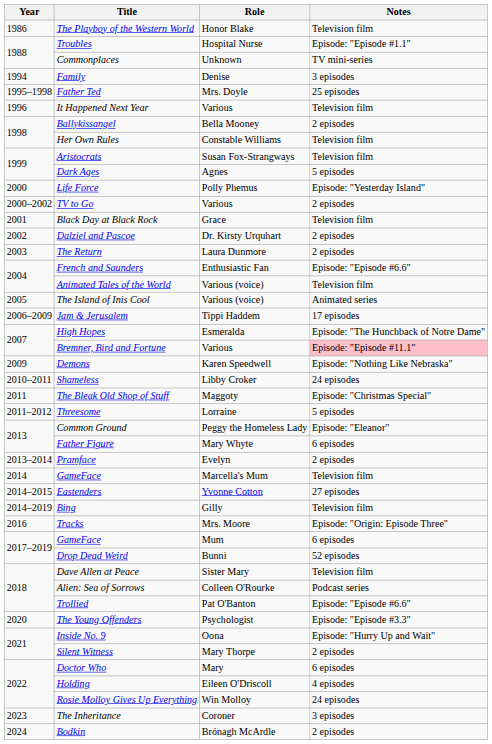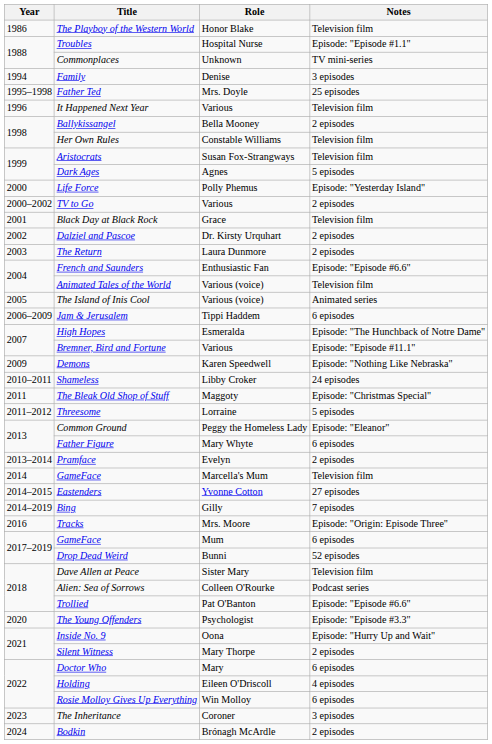 <table class="wikitable sortable">
 <tr>
 <th>Year</th>
 <th>Title</th>
 <th>Role</th>
 <th>Notes</th>
 </tr>
 <tr>
 <td>1986</td>
 <td><em><a href='#'>The Playboy of the Western World</a></em></td>
 <td>Honor Blake</td>
 <td>Television film</td>
 </tr>
 <tr>
 <td rowspan="2">1988</td>
 <td><a href='#'><em>Troubles</em></a></td>
 <td>Hospital Nurse</td>
 <td>Episode: "Episode #1.1"</td>
 </tr>
 <tr>
 <td><em>Commonplaces</em></td>
 <td>Unknown</td>
 <td>TV mini-series</td>
 </tr>
 <tr>
 <td>1994</td>
 <td><a href='#'><em>Family</em></a></td>
 <td>Denise</td>
 <td>3 episodes</td>
 </tr>
 <tr>
 <td>1995–1998</td>
 <td><em><a href='#'>Father Ted</a></em></td>
 <td>Mrs. Doyle</td>
 <td>25 episodes</td>
 </tr>
 <tr>
 <td>1996</td>
 <td><em>It Happened Next Year</em></td>
 <td>Various</td>
 <td>Television film</td>
 </tr>
 <tr>
 <td rowspan="2">1998</td>
 <td><em><a href='#'>Ballykissangel</a></em></td>
 <td>Bella Mooney</td>
 <td>2 episodes</td>
 </tr>
 <tr>
 <td><em>Her Own Rules</em></td>
 <td>Constable Williams</td>
 <td>Television film</td>
 </tr>
 <tr>
 <td rowspan="2">1999</td>
 <td><a href='#'><em>Aristocrats</em></a></td>
 <td>Susan Fox-Strangways</td>
 <td>Television film</td>
 </tr>
 <tr>
 <td><a href='#'><em>Dark Ages</em></a></td>
 <td>Agnes</td>
 <td>5 episodes</td>
 </tr>
 <tr>
 <td>2000</td>
 <td><a href='#'><em>Life Force</em></a></td>
 <td>Polly Phemus</td>
 <td>Episode: "Yesterday Island"</td>
 </tr>
 <tr>
 <td>2000–2002</td>
 <td><em><a href='#'>TV to Go</a></em></td>
 <td>Various</td>
 <td>2 episodes</td>
 </tr>
 <tr>
 <td>2001</td>
 <td><em>Black Day at Black Rock</em></td>
 <td>Grace</td>
 <td>Television film</td>
 </tr>
 <tr>
 <td>2002</td>
 <td><a href='#'><em>Dalziel and Pascoe</em></a></td>
 <td>Dr. Kirsty Urquhart</td>
 <td>2 episodes</td>
 </tr>
 <tr>
 <td>2003</td>
 <td><a href='#'><em>The Return</em></a></td>
 <td>Laura Dunmore</td>
 <td>2 episodes</td>
 </tr>
 <tr>
 <td rowspan="2">2004</td>
 <td><em><a href='#'>French and Saunders</a></em></td>
 <td>Enthusiastic Fan</td>
 <td>Episode: "Episode #6.6"</td>
 </tr>
 <tr>
 <td><em><a href='#'>Animated Tales of the World</a></em></td>
 <td>Various (voice)</td>
 <td>Television film</td>
 </tr>
 <tr>
 <td>2005</td>
 <td><em>The Island of Inis Cool</em></td>
 <td>Various (voice)</td>
 <td>Animated series</td>
 </tr>
 <tr>
 <td>2006–2009</td>
 <td><em><a href='#'>Jam & Jerusalem</a></em></td>
 <td>Tippi Haddem</td>
-<td>17 episodes</td>
+<td>6 episodes</td>
 </tr>
 <tr>
 <td rowspan="2">2007</td>
 <td><a href='#'><em>High Hopes</em></a></td>
 <td>Esmeralda</td>
 <td>Episode: "The Hunchback of Notre Dame"</td>
 </tr>
 <tr>
 <td><em><a href='#'>Bremner, Bird and Fortune</a></em></td>
 <td>Various</td>
-<td style="background: pink;">Episode: "Episode #11.1"</td>
+<td>Episode: "Episode #11.1"</td>
 </tr>
 <tr>
 <td>2009</td>
 <td><a href='#'><em>Demons</em></a></td>
 <td>Karen Speedwell</td>
 <td>Episode: "Nothing Like Nebraska"</td>
 </tr>
 <tr>
 <td>2010–2011</td>
 <td><a href='#'><em>Shameless</em></a></td>
 <td>Libby Croker</td>
 <td>24 episodes</td>
 </tr>
 <tr>
 <td>2011</td>
 <td><em><a href='#'>The Bleak Old Shop of Stuff</a></em></td>
 <td>Maggoty</td>
 <td>Episode: "Christmas Special"</td>
 </tr>
 <tr>
 <td>2011–2012</td>
 <td><a href='#'><em>Threesome</em></a></td>
 <td>Lorraine</td>
 <td>5 episodes</td>
 </tr>
 <tr>
 <td rowspan="2">2013</td>
 <td><em>Common Ground</em></td>
 <td>Peggy the Homeless Lady</td>
 <td>Episode: "Eleanor"</td>
 </tr>
 <tr>
 <td><a href='#'><em>Father Figure</em></a></td>
 <td>Mary Whyte</td>
 <td>6 episodes</td>
 </tr>
 <tr>
 <td>2013–2014</td>
 <td><em><a href='#'>Pramface</a></em></td>
 <td>Evelyn</td>
 <td>2 episodes</td>
 </tr>
 <tr>
 <td>2014</td>
 <td><em><a href='#'>GameFace</a></em></td>
 <td>Marcella's Mum</td>
 <td>Television film</td>
 </tr>
 <tr>
 <td>2014–2015</td>
 <td><a href='#'><em>Eastenders</em></a></td>
 <td><a href='#'>Yvonne Cotton</a></td>
 <td>27 episodes</td>
 </tr>
 <tr>
 <td>2014–2019</td>
 <td><a href='#'><em>Bing</em></a></td>
 <td>Gilly</td>
-<td>Television film</td>
+<td>7 episodes</td>
 </tr>
 <tr>
 <td>2016</td>
 <td><a href='#'><em>Tracks</em></a></td>
 <td>Mrs. Moore</td>
 <td>Episode: "Origin: Episode Three"</td>
 </tr>
 <tr>
 <td rowspan="2">2017–2019</td>
 <td><em><a href='#'>GameFace</a></em></td>
 <td>Mum</td>
 <td>6 episodes</td>
 </tr>
 <tr>
 <td><em><a href='#'>Drop Dead Weird</a></em></td>
 <td>Bunni</td>
 <td>52 episodes</td>
 </tr>
 <tr>
 <td rowspan="3">2018</td>
 <td><em>Dave Allen at Peace</em></td>
 <td>Sister Mary</td>
 <td>Television film</td>
 </tr>
 <tr>
 <td><em>Alien: Sea of Sorrows</em></td>
 <td>Colleen O'Rourke</td>
 <td>Podcast series</td>
 </tr>
 <tr>
 <td><em><a href='#'>Trollied</a></em></td>
 <td>Pat O'Banton</td>
 <td>Episode: "Episode #6.6"</td>
 </tr>
 <tr>
 <td>2020</td>
 <td><a href='#'><em>The Young Offenders</em></a></td>
 <td>Psychologist</td>
 <td>Episode: "Episode #3.3"</td>
 </tr>
 <tr>
 <td rowspan="2">2021</td>
 <td><em><a href='#'>Inside No. 9</a></em></td>
 <td>Oona</td>
 <td>Episode: "Hurry Up and Wait"</td>
 </tr>
 <tr>
 <td><em><a href='#'>Silent Witness</a></em></td>
 <td>Mary Thorpe</td>
 <td>2 episodes</td>
 </tr>
 <tr>
 <td rowspan="3">2022</td>
 <td><em><a href='#'>Doctor Who</a></em></td>
 <td>Mary</td>
 <td>6 episodes</td>
 </tr>
 <tr>
 <td><a href='#'><em>Holding</em></a></td>
 <td>Eileen O'Driscoll</td>
 <td>4 episodes</td>
 </tr>
 <tr>
 <td><em><a href='#'>Rosie Molloy Gives Up Everything</a></em></td>
 <td>Win Molloy</td>
-<td>24 episodes</td>
+<td>6 episodes</td>
 </tr>
 <tr>
 <td>2023</td>
 <td><em>The Inheritance</em></td>
 <td>Coroner</td>
 <td>3 episodes</td>
 </tr>
 <tr>
 <td>2024</td>
 <td><em><a href='#'>Bodkin</a></em></td>
 <td>Brónagh McArdle</td>
 <td>2 episodes</td>
 </tr>
 </table>
